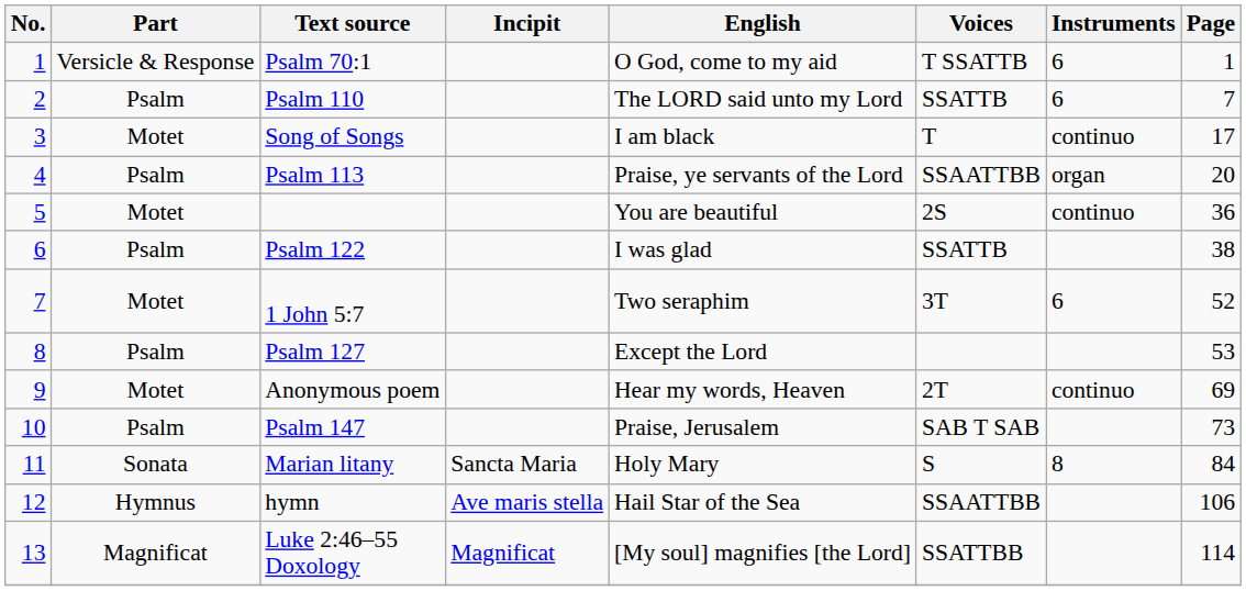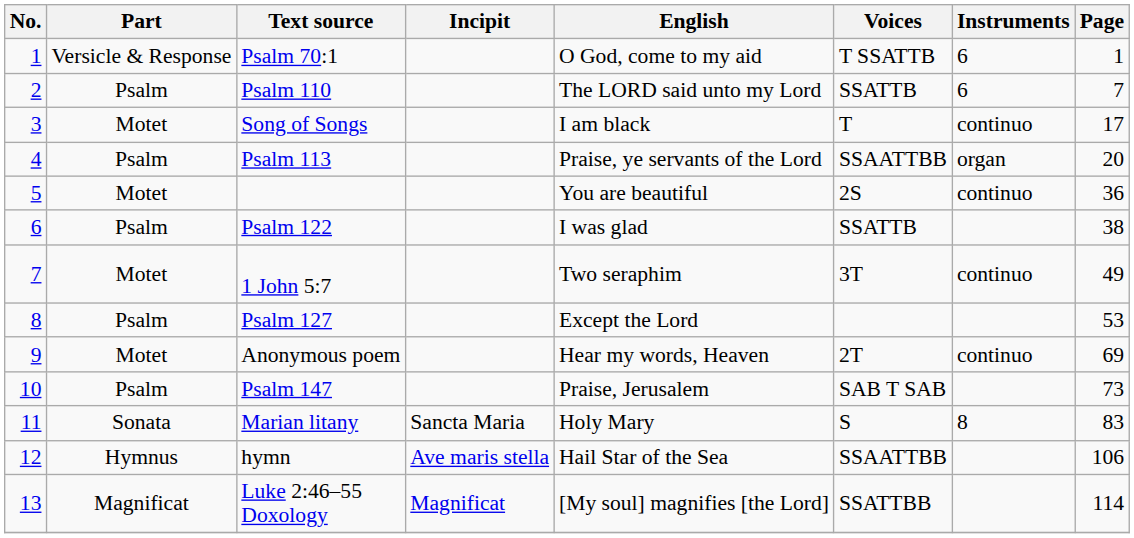 <table class="wikitable plainrowheaders">
 <tr>
 <th scope="col">No.</th>
 <th scope="col">Part</th>
 <th scope="col">Text source</th>
 <th scope="col">Incipit</th>
 <th scope="col">English</th>
 <th scope="col">Voices</th>
 <th scope="col">Instruments</th>
 <th scope="col">Page</th>
 </tr>
 <tr>
 <td style="text-align: right;"><a href='#'>1</a></td>
 <td style="text-align: center;">Versicle & Response</td>
 <td><a href='#'>Psalm 70</a>:1</td>
 <td></td>
 <td>O God, come to my aid</td>
 <td>T SSATTB</td>
 <td>6</td>
 <td style="text-align: right;">1</td>
 </tr>
 <tr>
 <td style="text-align: right;"><a href='#'>2</a></td>
 <td style="text-align: center;">Psalm</td>
 <td><a href='#'>Psalm 110</a></td>
 <td></td>
 <td>The LORD said unto my Lord</td>
 <td>SSATTB</td>
 <td>6</td>
 <td style="text-align: right;">7</td>
 </tr>
 <tr>
 <td style="text-align: right;"><a href='#'>3</a></td>
 <td style="text-align: center;">Motet</td>
 <td><a href='#'>Song of Songs</a></td>
 <td></td>
 <td>I am black</td>
 <td>T</td>
 <td>continuo</td>
 <td style="text-align: right;">17</td>
 </tr>
 <tr>
 <td style="text-align: right;"><a href='#'>4</a></td>
 <td style="text-align: center;">Psalm</td>
 <td><a href='#'>Psalm 113</a></td>
 <td></td>
 <td>Praise, ye servants of the Lord</td>
 <td>SSAATTBB</td>
 <td>organ</td>
 <td style="text-align: right;">20</td>
 </tr>
 <tr>
 <td style="text-align: right;"><a href='#'>5</a></td>
 <td style="text-align: center;">Motet</td>
 <td></td>
 <td></td>
 <td>You are beautiful</td>
 <td>2S</td>
 <td>continuo</td>
 <td style="text-align: right;">36</td>
 </tr>
 <tr>
 <td style="text-align: right;"><a href='#'>6</a></td>
 <td style="text-align: center;">Psalm</td>
 <td><a href='#'>Psalm 122</a></td>
 <td></td>
 <td>I was glad</td>
 <td>SSATTB</td>
 <td></td>
 <td style="text-align: right;">38</td>
 </tr>
 <tr>
 <td style="text-align: right;"><a href='#'>7</a></td>
 <td style="text-align: center;">Motet</td>
 <td><br><a href='#'>1 John</a> 5:7</td>
 <td></td>
 <td>Two seraphim</td>
 <td>3T</td>
-<td>6</td>
-<td style="text-align: right;">52</td>
+<td>continuo</td>
+<td style="text-align: right;">49</td>
 </tr>
 <tr>
 <td style="text-align: right;"><a href='#'>8</a></td>
 <td style="text-align: center;">Psalm</td>
 <td><a href='#'>Psalm 127</a></td>
 <td></td>
 <td>Except the Lord</td>
 <td></td>
 <td></td>
 <td style="text-align: right;">53</td>
 </tr>
 <tr>
 <td style="text-align: right;"><a href='#'>9</a></td>
 <td style="text-align: center;">Motet</td>
 <td>Anonymous poem</td>
 <td></td>
 <td>Hear my words, Heaven</td>
 <td>2T</td>
 <td>continuo</td>
 <td style="text-align: right;">69</td>
 </tr>
 <tr>
 <td style="text-align: right;"><a href='#'>10</a></td>
 <td style="text-align: center;">Psalm</td>
 <td><a href='#'>Psalm 147</a></td>
 <td></td>
 <td>Praise, Jerusalem</td>
 <td>SAB T SAB</td>
 <td></td>
 <td style="text-align: right;">73</td>
 </tr>
 <tr>
 <td style="text-align: right;"><a href='#'>11</a></td>
 <td style="text-align: center;">Sonata</td>
 <td><a href='#'>Marian litany</a></td>
 <td>Sancta Maria</td>
 <td>Holy Mary</td>
 <td>S</td>
 <td>8</td>
-<td style="text-align: right;">84</td>
+<td style="text-align: right;">83</td>
 </tr>
 <tr>
 <td style="text-align: right;"><a href='#'>12</a></td>
 <td style="text-align: center;">Hymnus</td>
 <td>hymn</td>
 <td><a href='#'>Ave maris stella</a></td>
 <td>Hail Star of the Sea</td>
 <td>SSAATTBB</td>
 <td></td>
 <td style="text-align: right;">106</td>
 </tr>
 <tr>
 <td style="text-align: right;"><a href='#'>13</a></td>
 <td style="text-align: center;">Magnificat</td>
 <td><a href='#'>Luke</a> 2:46–55<br><a href='#'>Doxology</a></td>
 <td><a href='#'>Magnificat</a></td>
 <td>[My soul] magnifies [the Lord]</td>
 <td>SSATTBB</td>
 <td></td>
 <td style="text-align: right;">114</td>
 </tr>
 <tr>
 </tr>
 </table>
